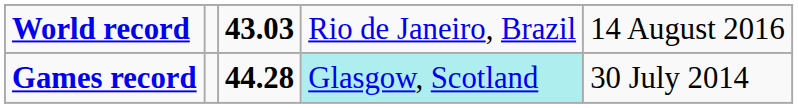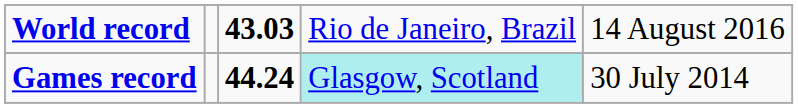 <table class="wikitable">
 <tr>
 <td><a href='#'><strong>World record</strong></a></td>
 <td></td>
 <td><strong>43.03</strong></td>
 <td><a href='#'>Rio de Janeiro</a>, <a href='#'>Brazil</a></td>
 <td>14 August 2016</td>
 </tr>
 <tr>
 <td><a href='#'><strong>Games record</strong></a></td>
 <td></td>
-<td><strong>44.28</strong></td>
+<td><strong>44.24</strong></td>
 <td style="background: paleturquoise;"><a href='#'>Glasgow</a>, <a href='#'>Scotland</a></td>
 <td>30 July 2014</td>
 </tr>
 </table>
